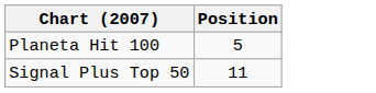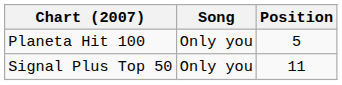 <table class="wikitable">
 <tr>
 <th>Chart (2007)</th>
+<th>Song</th>
 <th>Position</th>
 </tr>
 <tr>
 <td>Planeta Hit 100</td>
+<td>Only you</td>
 <td style="text-align:center;">5</td>
 </tr>
 <tr>
 <td>Signal Plus Top 50</td>
+<td>Only you</td>
 <td style="text-align:center;">11</td>
 </tr>
 </table>
